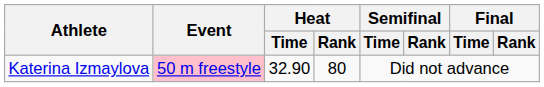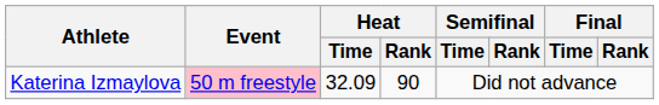 <table class=wikitable style="font-size:90%">
 <tr>
 <th rowspan="2">Athlete</th>
 <th rowspan="2">Event</th>
 <th colspan="2">Heat</th>
 <th colspan="2">Semifinal</th>
 <th colspan="2">Final</th>
 </tr>
 <tr style="font-size:95%">
 <th>Time</th>
 <th>Rank</th>
 <th>Time</th>
 <th>Rank</th>
 <th>Time</th>
 <th>Rank</th>
 </tr>
 <tr align=center>
 <td align=left><a href='#'>Katerina Izmaylova</a></td>
 <td align=left style="background: pink;"><a href='#'>50 m freestyle</a></td>
-<td>32.90</td>
-<td>80</td>
+<td>32.09</td>
+<td>90</td>
 <td colspan=4>Did not advance</td>
 </tr>
 </table>
